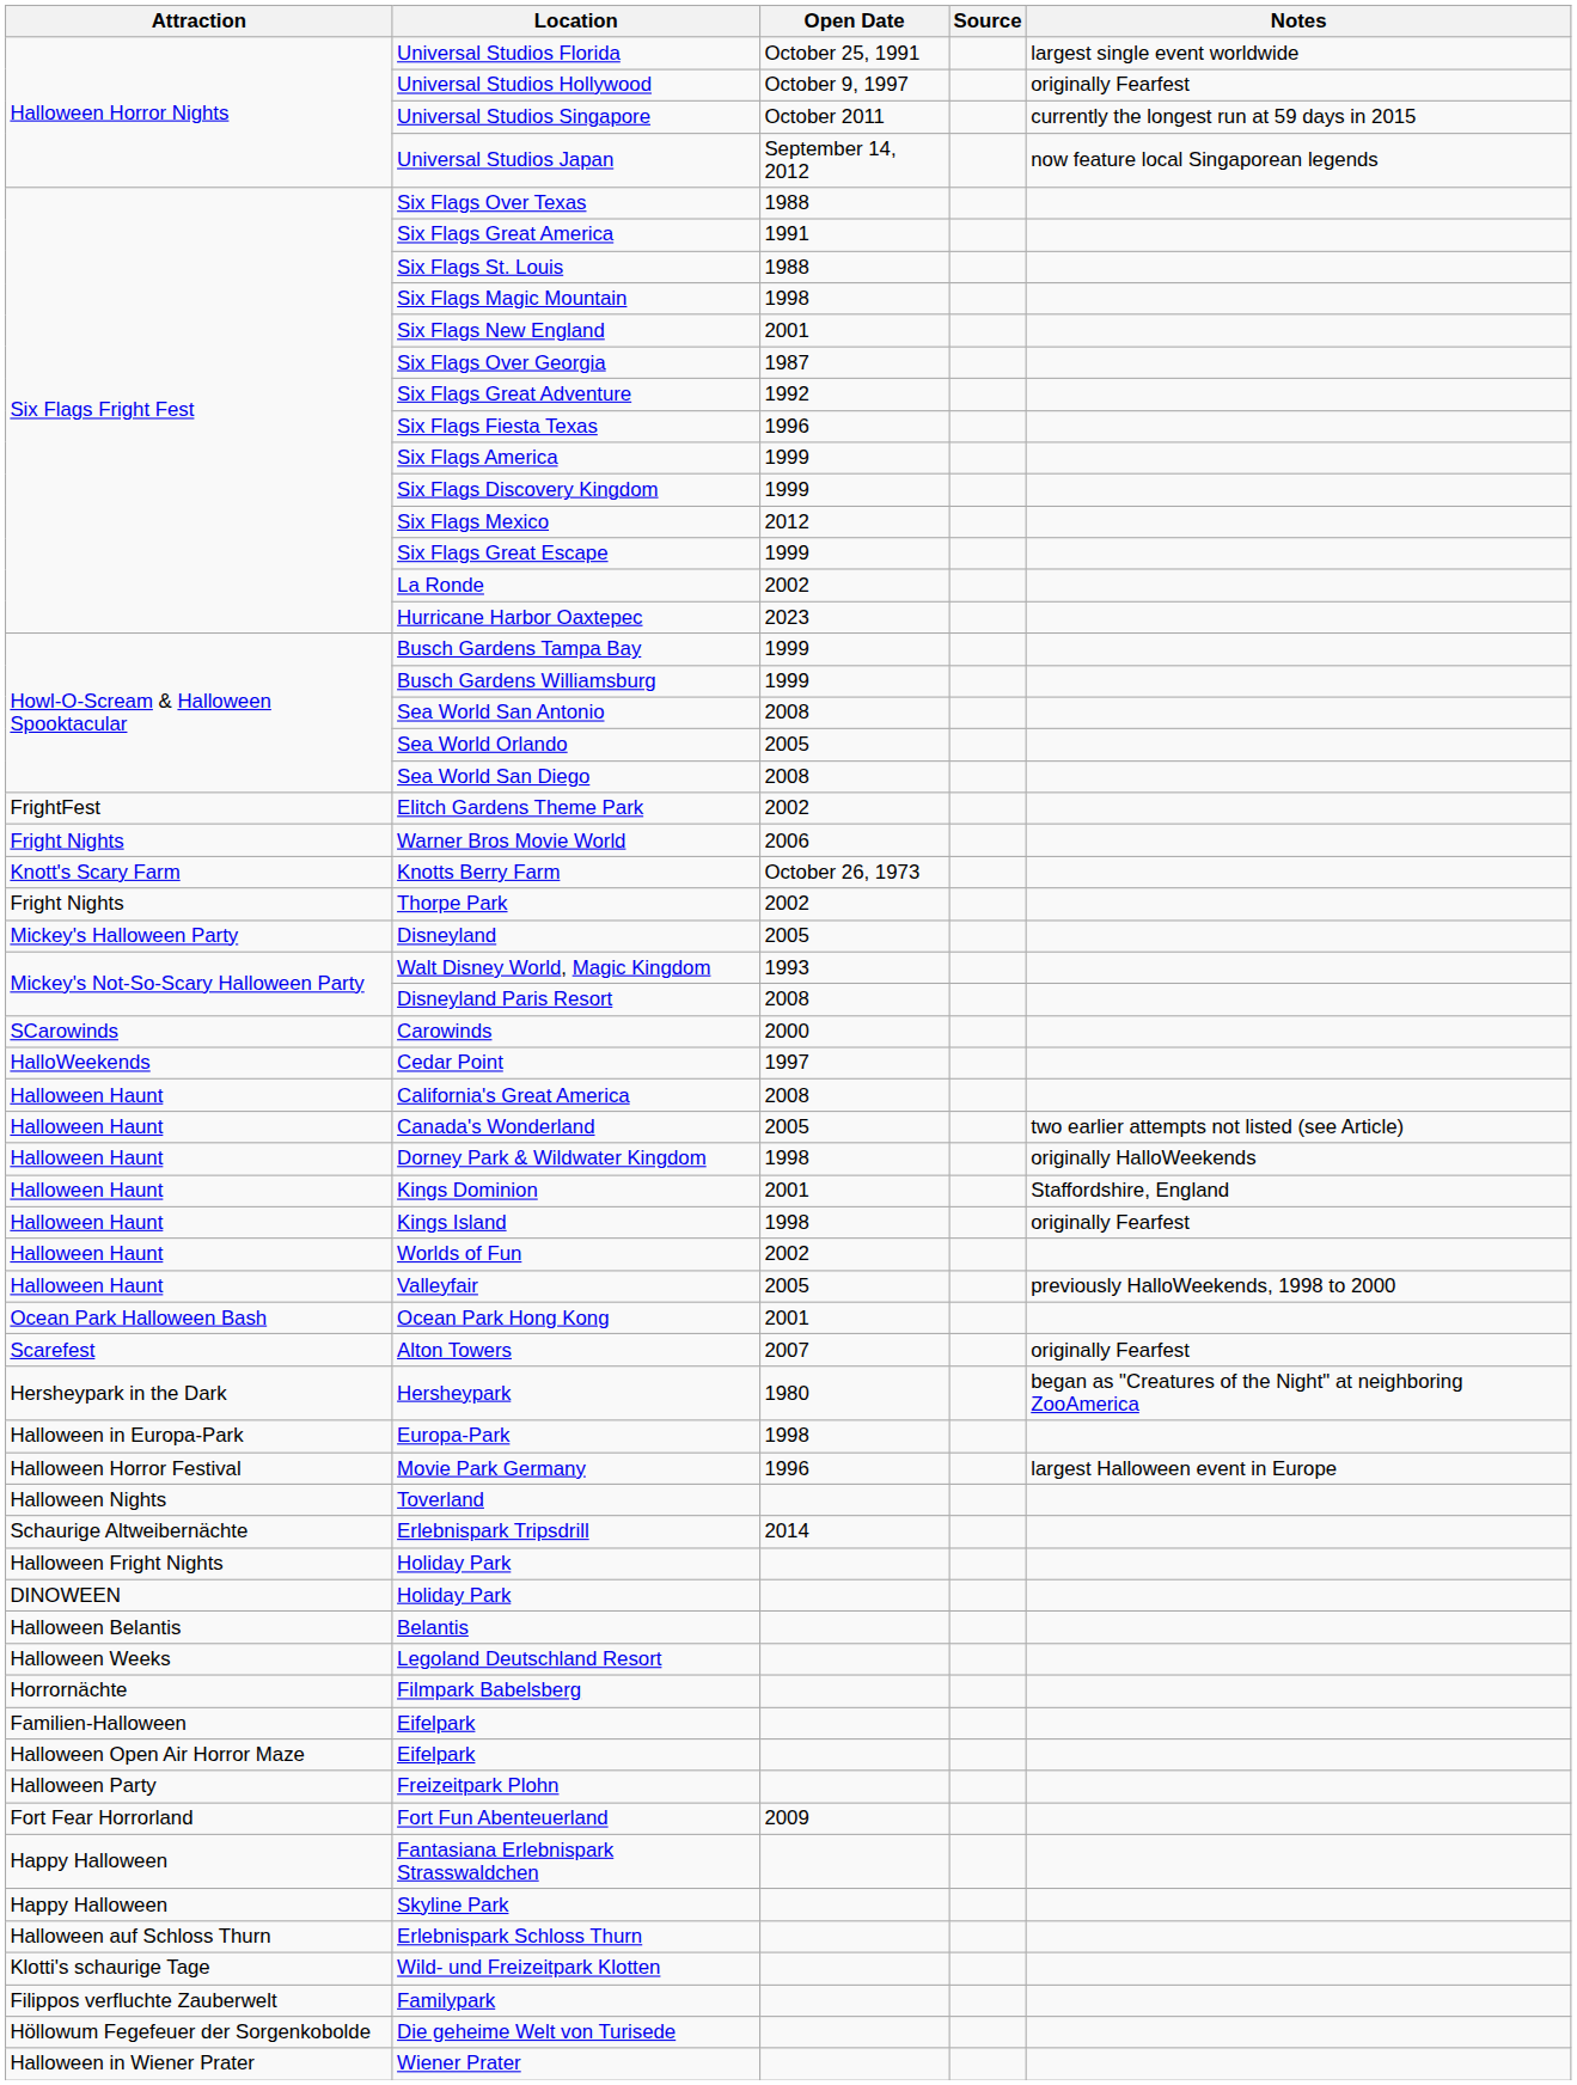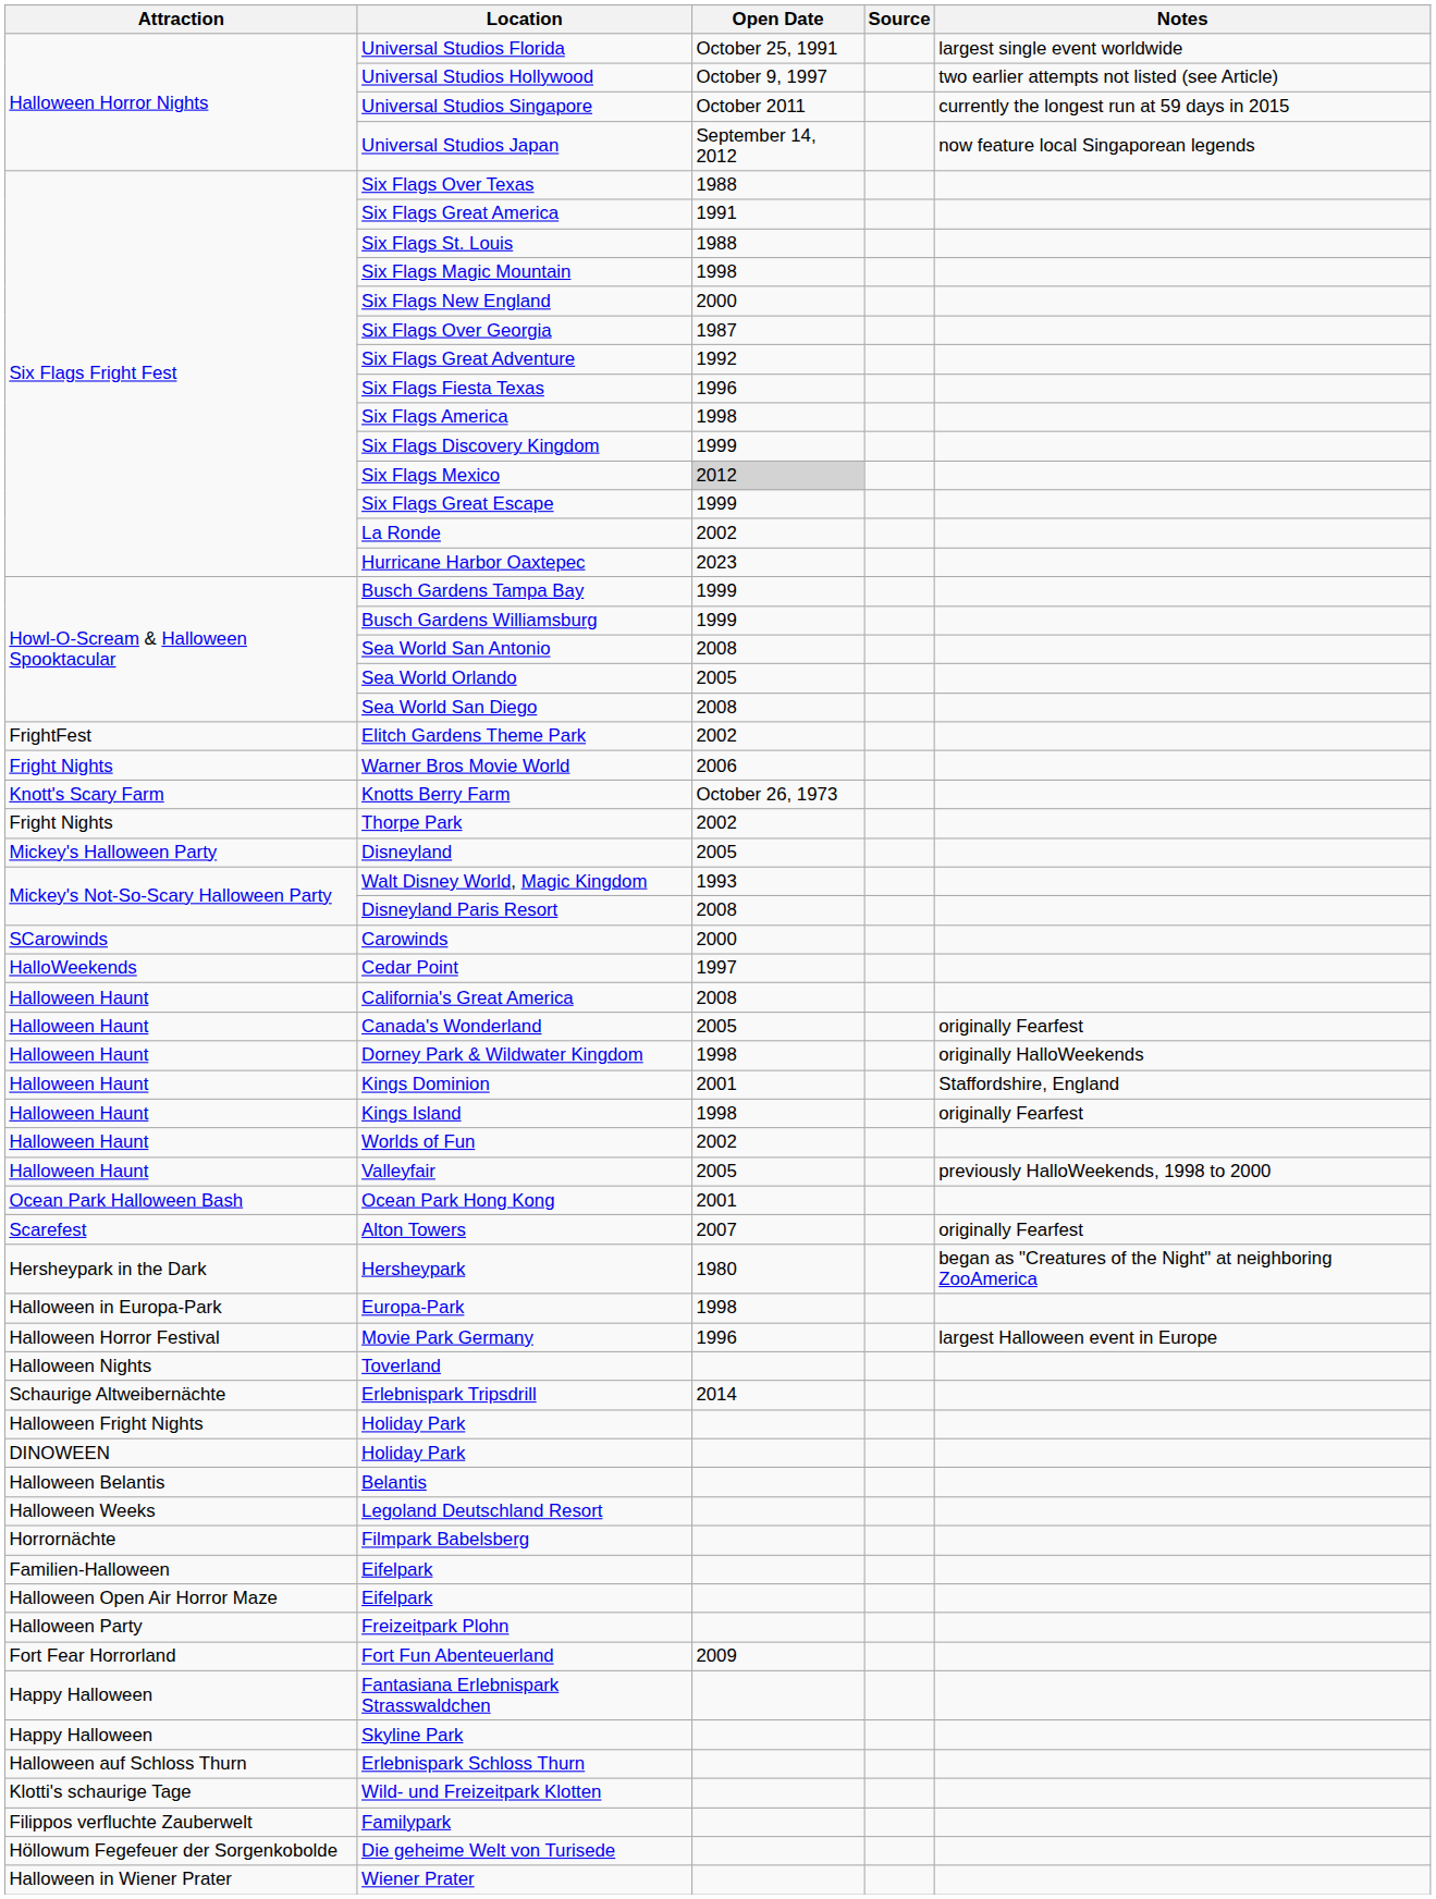 <table class="wikitable sortable">
 <tr>
 <th scope=col>Attraction</th>
 <th scope=col>Location</th>
 <th scope=col>Open Date</th>
 <th scope=col>Source</th>
 <th scope=col class="unsortable">Notes</th>
 </tr>
 <tr>
 <td rowspan="4"><a href='#'>Halloween Horror Nights</a></td>
 <td><a href='#'>Universal Studios Florida</a></td>
 <td>October 25, 1991</td>
 <td></td>
 <td>largest single event worldwide</td>
 </tr>
 <tr>
 <td><a href='#'>Universal Studios Hollywood</a></td>
 <td>October 9, 1997</td>
 <td></td>
-<td>originally Fearfest</td>
+<td>two earlier attempts not listed (see Article)</td>
 </tr>
 <tr>
 <td><a href='#'>Universal Studios Singapore</a></td>
 <td>October 2011</td>
 <td></td>
 <td>currently the longest run at 59 days in 2015</td>
 </tr>
 <tr>
 <td><a href='#'>Universal Studios Japan</a></td>
 <td>September 14, 2012</td>
 <td></td>
 <td>now feature local Singaporean legends</td>
 </tr>
 <tr>
 <td rowspan="14"><a href='#'>Six Flags Fright Fest</a></td>
 <td><a href='#'>Six Flags Over Texas</a></td>
 <td>1988</td>
 <td></td>
 <td></td>
 </tr>
 <tr>
 <td><a href='#'>Six Flags Great America</a></td>
 <td>1991</td>
 <td></td>
 <td></td>
 </tr>
 <tr>
 <td><a href='#'>Six Flags St. Louis</a></td>
 <td>1988</td>
 <td></td>
 <td></td>
 </tr>
 <tr>
 <td><a href='#'>Six Flags Magic Mountain</a></td>
 <td>1998</td>
 <td></td>
 <td></td>
 </tr>
 <tr>
 <td><a href='#'>Six Flags New England</a></td>
-<td>2001</td>
+<td>2000</td>
 <td></td>
 <td></td>
 </tr>
 <tr>
 <td><a href='#'>Six Flags Over Georgia</a></td>
 <td>1987</td>
 <td></td>
 <td></td>
 </tr>
 <tr>
 <td><a href='#'>Six Flags Great Adventure</a></td>
 <td>1992</td>
 <td></td>
 <td></td>
 </tr>
 <tr>
 <td><a href='#'>Six Flags Fiesta Texas</a></td>
 <td>1996</td>
 <td></td>
 <td></td>
 </tr>
 <tr>
 <td><a href='#'>Six Flags America</a></td>
-<td>1999</td>
+<td>1998</td>
 <td></td>
 <td></td>
 </tr>
 <tr>
 <td><a href='#'>Six Flags Discovery Kingdom</a></td>
 <td>1999</td>
 <td></td>
 <td></td>
 </tr>
 <tr>
 <td><a href='#'>Six Flags Mexico</a></td>
-<td>2012</td>
+<td style="background: lightgrey;">2012</td>
 <td></td>
 <td></td>
 </tr>
 <tr>
 <td><a href='#'>Six Flags Great Escape</a></td>
 <td>1999</td>
 <td></td>
 <td></td>
 </tr>
 <tr>
 <td><a href='#'>La Ronde</a></td>
 <td>2002</td>
 <td></td>
 <td></td>
 </tr>
 <tr>
 <td><a href='#'>Hurricane Harbor Oaxtepec</a></td>
 <td>2023</td>
 <td></td>
 <td></td>
 </tr>
 <tr>
 <td rowspan="5"><a href='#'>Howl-O-Scream</a> & <a href='#'>Halloween Spooktacular</a></td>
 <td><a href='#'>Busch Gardens Tampa Bay</a></td>
 <td>1999</td>
 <td></td>
 <td></td>
 </tr>
 <tr>
 <td><a href='#'>Busch Gardens Williamsburg</a></td>
 <td>1999</td>
 <td></td>
 <td></td>
 </tr>
 <tr>
 <td><a href='#'>Sea World San Antonio</a></td>
 <td>2008</td>
 <td></td>
 <td></td>
 </tr>
 <tr>
 <td><a href='#'>Sea World Orlando</a></td>
 <td>2005</td>
 <td></td>
 <td></td>
 </tr>
 <tr>
 <td><a href='#'>Sea World San Diego</a></td>
 <td>2008</td>
 <td></td>
 <td></td>
 </tr>
 <tr>
 <td>FrightFest</td>
 <td><a href='#'>Elitch Gardens Theme Park</a></td>
 <td>2002</td>
 <td></td>
 <td></td>
 </tr>
 <tr>
 <td><a href='#'>Fright Nights</a></td>
 <td><a href='#'>Warner Bros Movie World</a></td>
 <td>2006</td>
 <td></td>
 <td></td>
 </tr>
 <tr>
 <td><a href='#'>Knott's Scary Farm</a></td>
 <td><a href='#'>Knotts Berry Farm</a></td>
 <td>October 26, 1973</td>
 <td></td>
 <td></td>
 </tr>
 <tr>
 <td>Fright Nights</td>
 <td><a href='#'>Thorpe Park</a></td>
 <td>2002</td>
 <td></td>
 <td></td>
 </tr>
 <tr>
 <td><a href='#'>Mickey's Halloween Party</a></td>
 <td><a href='#'>Disneyland</a></td>
 <td>2005</td>
 <td></td>
 <td></td>
 </tr>
 <tr>
 <td rowspan="2"><a href='#'>Mickey's Not-So-Scary Halloween Party</a></td>
 <td><a href='#'>Walt Disney World</a>, <a href='#'>Magic Kingdom</a></td>
 <td>1993</td>
 <td></td>
 <td></td>
 </tr>
 <tr>
 <td><a href='#'>Disneyland Paris Resort</a></td>
 <td>2008</td>
 <td></td>
 <td></td>
 </tr>
 <tr>
 <td><a href='#'>SCarowinds</a></td>
 <td><a href='#'>Carowinds</a></td>
 <td>2000</td>
 <td></td>
 <td></td>
 </tr>
 <tr>
 <td><a href='#'>HalloWeekends</a></td>
 <td><a href='#'>Cedar Point</a></td>
 <td>1997</td>
 <td></td>
 <td></td>
 </tr>
 <tr>
 <td><a href='#'>Halloween Haunt</a></td>
 <td><a href='#'>California's Great America</a></td>
 <td>2008</td>
 <td></td>
 <td></td>
 </tr>
 <tr>
 <td><a href='#'>Halloween Haunt</a></td>
 <td><a href='#'>Canada's Wonderland</a></td>
 <td>2005</td>
 <td></td>
-<td>two earlier attempts not listed (see Article)</td>
+<td>originally Fearfest</td>
 </tr>
 <tr>
 <td><a href='#'>Halloween Haunt</a></td>
 <td><a href='#'>Dorney Park & Wildwater Kingdom</a></td>
 <td>1998</td>
 <td></td>
 <td>originally HalloWeekends</td>
 </tr>
 <tr>
 <td><a href='#'>Halloween Haunt</a></td>
 <td><a href='#'>Kings Dominion</a></td>
 <td>2001</td>
 <td></td>
 <td>Staffordshire, England</td>
 </tr>
 <tr>
 <td><a href='#'>Halloween Haunt</a></td>
 <td><a href='#'>Kings Island</a></td>
 <td>1998</td>
 <td></td>
 <td>originally Fearfest</td>
 </tr>
 <tr>
 <td><a href='#'>Halloween Haunt</a></td>
 <td><a href='#'>Worlds of Fun</a></td>
 <td>2002</td>
 <td></td>
 <td></td>
 </tr>
 <tr>
 <td><a href='#'>Halloween Haunt</a></td>
 <td><a href='#'>Valleyfair</a></td>
 <td>2005</td>
 <td></td>
 <td>previously HalloWeekends, 1998 to 2000</td>
 </tr>
 <tr>
 <td><a href='#'>Ocean Park Halloween Bash</a></td>
 <td><a href='#'>Ocean Park Hong Kong</a></td>
 <td>2001</td>
 <td></td>
 <td></td>
 </tr>
 <tr>
 <td><a href='#'>Scarefest</a></td>
 <td><a href='#'>Alton Towers</a></td>
 <td>2007</td>
 <td></td>
 <td>originally Fearfest</td>
 </tr>
 <tr>
 <td>Hersheypark in the Dark</td>
 <td><a href='#'>Hersheypark</a></td>
 <td>1980</td>
 <td></td>
 <td>began as "Creatures of the Night" at neighboring <a href='#'>ZooAmerica</a></td>
 </tr>
 <tr>
 <td>Halloween in Europa-Park</td>
 <td><a href='#'>Europa-Park</a></td>
 <td>1998</td>
 <td></td>
 <td></td>
 </tr>
 <tr>
 <td>Halloween Horror Festival</td>
 <td><a href='#'>Movie Park Germany</a></td>
 <td>1996</td>
 <td></td>
 <td>largest Halloween event in Europe</td>
 </tr>
 <tr>
 <td>Halloween Nights</td>
 <td><a href='#'>Toverland</a></td>
 <td></td>
 <td></td>
 <td></td>
 </tr>
 <tr>
 <td>Schaurige Altweibernächte</td>
 <td><a href='#'>Erlebnispark Tripsdrill</a></td>
 <td>2014</td>
 <td></td>
 <td></td>
 </tr>
 <tr>
 <td>Halloween Fright Nights</td>
 <td><a href='#'>Holiday Park</a></td>
 <td></td>
 <td></td>
 <td></td>
 </tr>
 <tr>
 <td>DINOWEEN</td>
 <td><a href='#'>Holiday Park</a></td>
 <td></td>
 <td></td>
 <td></td>
 </tr>
 <tr>
 <td>Halloween Belantis</td>
 <td><a href='#'>Belantis</a></td>
 <td></td>
 <td></td>
 <td></td>
 </tr>
 <tr>
 <td>Halloween Weeks</td>
 <td><a href='#'>Legoland Deutschland Resort</a></td>
 <td></td>
 <td></td>
 <td></td>
 </tr>
 <tr>
 <td>Horrornächte</td>
 <td><a href='#'>Filmpark Babelsberg</a></td>
 <td></td>
 <td></td>
 <td></td>
 </tr>
 <tr>
 <td>Familien-Halloween</td>
 <td><a href='#'>Eifelpark</a></td>
 <td></td>
 <td></td>
 <td></td>
 </tr>
 <tr>
 <td>Halloween Open Air Horror Maze</td>
 <td><a href='#'>Eifelpark</a></td>
 <td></td>
 <td></td>
 <td></td>
 </tr>
 <tr>
 <td>Halloween Party</td>
 <td><a href='#'>Freizeitpark Plohn</a></td>
 <td></td>
 <td></td>
 <td></td>
 </tr>
 <tr>
 <td>Fort Fear Horrorland</td>
 <td><a href='#'>Fort Fun Abenteuerland</a></td>
 <td>2009</td>
 <td></td>
 <td></td>
 </tr>
 <tr>
 <td>Happy Halloween</td>
 <td><a href='#'>Fantasiana Erlebnispark Strasswaldchen</a></td>
 <td></td>
 <td></td>
 <td></td>
 </tr>
 <tr>
 <td>Happy Halloween</td>
 <td><a href='#'>Skyline Park</a></td>
 <td></td>
 <td></td>
 <td></td>
 </tr>
 <tr>
 <td>Halloween auf Schloss Thurn</td>
 <td><a href='#'>Erlebnispark Schloss Thurn</a></td>
 <td></td>
 <td></td>
 <td></td>
 </tr>
 <tr>
 <td>Klotti's schaurige Tage</td>
 <td><a href='#'>Wild- und Freizeitpark Klotten</a></td>
 <td></td>
 <td></td>
 <td></td>
 </tr>
 <tr>
 <td>Filippos verfluchte Zauberwelt</td>
 <td><a href='#'>Familypark</a></td>
 <td></td>
 <td></td>
 <td></td>
 </tr>
 <tr>
 <td>Höllowum Fegefeuer der Sorgenkobolde</td>
 <td><a href='#'>Die geheime Welt von Turisede</a></td>
 <td></td>
 <td></td>
 <td></td>
 </tr>
 <tr>
 <td>Halloween in Wiener Prater</td>
 <td><a href='#'>Wiener Prater</a></td>
 <td></td>
 <td></td>
 <td></td>
 </tr>
 </table>
